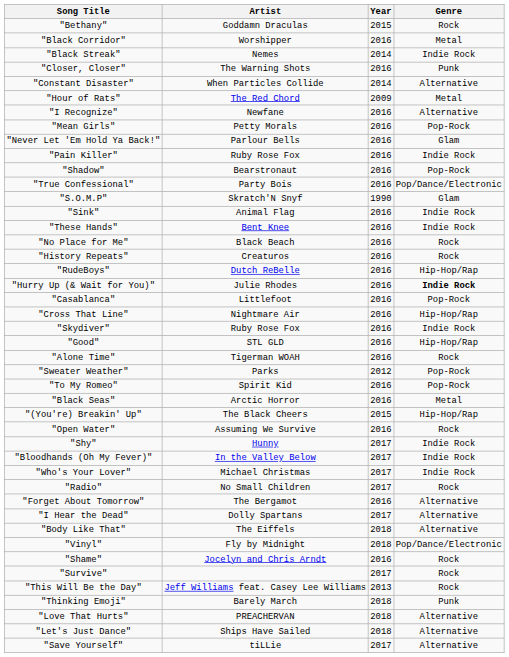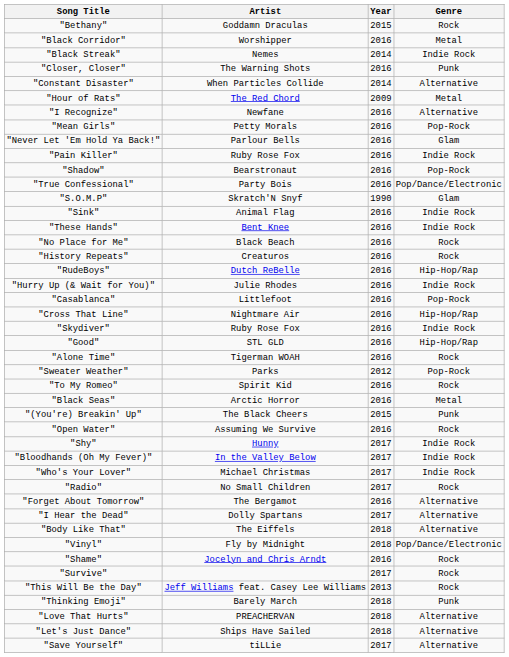 <table class="wikitable sortable" style="text-align:center;">
 <tr>
 <th>Song Title</th>
 <th>Artist</th>
 <th>Year</th>
 <th>Genre</th>
 </tr>
 <tr>
 <td>"Bethany"</td>
 <td>Goddamn Draculas</td>
 <td>2015</td>
 <td>Rock</td>
 </tr>
 <tr>
 <td>"Black Corridor"</td>
 <td>Worshipper</td>
 <td>2016</td>
 <td>Metal</td>
 </tr>
 <tr>
 <td>"Black Streak"</td>
 <td>Nemes</td>
 <td>2014</td>
 <td>Indie Rock</td>
 </tr>
 <tr>
 <td>"Closer, Closer"</td>
 <td>The Warning Shots</td>
 <td>2016</td>
 <td>Punk</td>
 </tr>
 <tr>
 <td>"Constant Disaster"</td>
 <td>When Particles Collide</td>
 <td>2014</td>
 <td>Alternative</td>
 </tr>
 <tr>
 <td>"Hour of Rats"</td>
 <td><a href='#'>The Red Chord</a></td>
 <td>2009</td>
 <td>Metal</td>
 </tr>
 <tr>
 <td>"I Recognize"</td>
 <td>Newfane</td>
 <td>2016</td>
 <td>Alternative</td>
 </tr>
 <tr>
 <td>"Mean Girls"</td>
 <td>Petty Morals</td>
 <td>2016</td>
 <td>Pop-Rock</td>
 </tr>
 <tr>
 <td>"Never Let 'Em Hold Ya Back!"</td>
 <td>Parlour Bells</td>
 <td>2016</td>
 <td>Glam</td>
 </tr>
 <tr>
 <td>"Pain Killer"</td>
 <td>Ruby Rose Fox</td>
 <td>2016</td>
 <td>Indie Rock</td>
 </tr>
 <tr>
 <td>"Shadow"</td>
 <td>Bearstronaut</td>
 <td>2016</td>
 <td>Pop-Rock</td>
 </tr>
 <tr>
 <td>"True Confessional"</td>
 <td>Party Bois</td>
 <td>2016</td>
 <td>Pop/Dance/Electronic</td>
 </tr>
 <tr>
 <td>"S.O.M.P"</td>
 <td>Skratch'N Snyf</td>
 <td>1990</td>
 <td>Glam</td>
 </tr>
 <tr>
 <td>"Sink"</td>
 <td>Animal Flag</td>
 <td>2016</td>
 <td>Indie Rock</td>
 </tr>
 <tr>
 <td>"These Hands"</td>
 <td><a href='#'>Bent Knee</a></td>
 <td>2016</td>
 <td>Indie Rock</td>
 </tr>
 <tr>
 <td>"No Place for Me"</td>
 <td>Black Beach</td>
 <td>2016</td>
 <td>Rock</td>
 </tr>
 <tr>
 <td>"History Repeats"</td>
 <td>Creaturos</td>
 <td>2016</td>
 <td>Rock</td>
 </tr>
 <tr>
 <td>"RudeBoys"</td>
 <td><a href='#'>Dutch ReBelle</a></td>
 <td>2016</td>
 <td>Hip-Hop/Rap</td>
 </tr>
 <tr>
 <td>"Hurry Up (& Wait for You)"</td>
 <td>Julie Rhodes</td>
 <td>2016</td>
-<td><strong>Indie Rock</strong></td>
+<td>Indie Rock</td>
 </tr>
 <tr>
 <td>"Casablanca"</td>
 <td>Littlefoot</td>
 <td>2016</td>
 <td>Pop-Rock</td>
 </tr>
 <tr>
 <td>"Cross That Line"</td>
 <td>Nightmare Air</td>
 <td>2016</td>
 <td>Hip-Hop/Rap</td>
 </tr>
 <tr>
 <td>"Skydiver"</td>
 <td>Ruby Rose Fox</td>
 <td>2016</td>
 <td>Indie Rock</td>
 </tr>
 <tr>
 <td>"Good"</td>
 <td>STL GLD</td>
 <td>2016</td>
 <td>Hip-Hop/Rap</td>
 </tr>
 <tr>
 <td>"Alone Time"</td>
 <td>Tigerman WOAH</td>
 <td>2016</td>
 <td>Rock</td>
 </tr>
 <tr>
 <td>"Sweater Weather"</td>
 <td>Parks</td>
 <td>2012</td>
 <td>Pop-Rock</td>
 </tr>
 <tr>
 <td>"To My Romeo"</td>
 <td>Spirit Kid</td>
 <td>2016</td>
-<td>Pop-Rock</td>
+<td>Rock</td>
 </tr>
 <tr>
 <td>"Black Seas"</td>
 <td>Arctic Horror</td>
 <td>2016</td>
 <td>Metal</td>
 </tr>
 <tr>
 <td>"(You're) Breakin' Up"</td>
 <td>The Black Cheers</td>
 <td>2015</td>
-<td>Hip-Hop/Rap</td>
+<td>Punk</td>
 </tr>
 <tr>
 <td>"Open Water"</td>
 <td>Assuming We Survive</td>
 <td>2016</td>
 <td>Rock</td>
 </tr>
 <tr>
 <td>"Shy"</td>
 <td><a href='#'>Hunny</a></td>
 <td>2017</td>
 <td>Indie Rock</td>
 </tr>
 <tr>
 <td>"Bloodhands (Oh My Fever)"</td>
 <td><a href='#'>In the Valley Below</a></td>
 <td>2017</td>
 <td>Indie Rock</td>
 </tr>
 <tr>
 <td>"Who's Your Lover"</td>
 <td>Michael Christmas</td>
 <td>2017</td>
 <td>Indie Rock</td>
 </tr>
 <tr>
 <td>"Radio"</td>
 <td>No Small Children</td>
 <td>2017</td>
 <td>Rock</td>
 </tr>
 <tr>
 <td>"Forget About Tomorrow"</td>
 <td>The Bergamot</td>
 <td>2016</td>
 <td>Alternative</td>
 </tr>
 <tr>
 <td>"I Hear the Dead"</td>
 <td>Dolly Spartans</td>
 <td>2017</td>
 <td>Alternative</td>
 </tr>
 <tr>
 <td>"Body Like That"</td>
 <td>The Eiffels</td>
 <td>2018</td>
 <td>Alternative</td>
 </tr>
 <tr>
 <td>"Vinyl"</td>
 <td>Fly by Midnight</td>
 <td>2018</td>
 <td>Pop/Dance/Electronic</td>
 </tr>
 <tr>
 <td>"Shame"</td>
 <td><a href='#'>Jocelyn and Chris Arndt</a></td>
 <td>2016</td>
 <td>Rock</td>
 </tr>
 <tr>
 <td>"Survive"</td>
 <td></td>
 <td>2017</td>
 <td>Rock</td>
 </tr>
 <tr>
 <td>"This Will Be the Day"</td>
 <td><a href='#'>Jeff Williams</a> feat. Casey Lee Williams</td>
 <td>2013</td>
 <td>Rock</td>
 </tr>
 <tr>
 <td>"Thinking Emoji"</td>
 <td>Barely March</td>
 <td>2018</td>
 <td>Punk</td>
 </tr>
 <tr>
 <td>"Love That Hurts"</td>
 <td>PREACHERVAN</td>
 <td>2018</td>
 <td>Alternative</td>
 </tr>
 <tr>
 <td>"Let's Just Dance"</td>
 <td>Ships Have Sailed</td>
 <td>2018</td>
 <td>Alternative</td>
 </tr>
 <tr>
 <td>"Save Yourself"</td>
 <td>tiLLie</td>
 <td>2017</td>
 <td>Alternative</td>
 </tr>
 </table>
